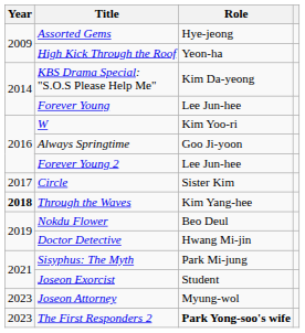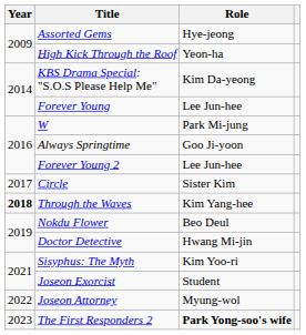 <table class="wikitable">
 <tr>
 <th>Year</th>
 <th>Title</th>
 <th>Role</th>
 <th></th>
 </tr>
 <tr>
 <td rowspan="2">2009</td>
 <td><em><a href='#'>Assorted Gems</a></em></td>
 <td>Hye-jeong</td>
 <td></td>
 </tr>
 <tr>
 <td><em><a href='#'>High Kick Through the Roof</a></em></td>
 <td>Yeon-ha</td>
 <td></td>
 </tr>
 <tr>
 <td rowspan="2">2014</td>
 <td><em><a href='#'>KBS Drama Special</a>:</em><br>"S.O.S Please Help Me"</td>
 <td>Kim Da-yeong</td>
 <td></td>
 </tr>
 <tr>
 <td><em><a href='#'>Forever Young</a></em></td>
 <td>Lee Jun-hee</td>
 <td></td>
 </tr>
 <tr>
 <td rowspan="3">2016</td>
 <td><em><a href='#'>W</a></em></td>
-<td>Kim Yoo-ri</td>
+<td>Park Mi-jung</td>
 <td></td>
 </tr>
 <tr>
 <td><em>Always Springtime</em></td>
 <td>Goo Ji-yoon</td>
 <td></td>
 </tr>
 <tr>
 <td><em><a href='#'>Forever Young 2</a></em></td>
 <td>Lee Jun-hee</td>
 <td></td>
 </tr>
 <tr>
 <td>2017</td>
 <td><em><a href='#'>Circle</a></em></td>
 <td>Sister Kim</td>
 <td></td>
 </tr>
 <tr>
 <td><strong>2018</strong></td>
 <td><em><a href='#'>Through the Waves</a></em></td>
 <td>Kim Yang-hee</td>
 <td></td>
 </tr>
 <tr>
 <td rowspan="2">2019</td>
 <td><em><a href='#'>Nokdu Flower</a></em></td>
 <td>Beo Deul</td>
 <td></td>
 </tr>
 <tr>
 <td><em><a href='#'>Doctor Detective</a></em></td>
 <td>Hwang Mi-jin</td>
 <td></td>
 </tr>
 <tr>
 <td rowspan="2">2021</td>
 <td><em><a href='#'>Sisyphus: The Myth</a></em></td>
-<td>Park Mi-jung</td>
+<td>Kim Yoo-ri</td>
 <td></td>
 </tr>
 <tr>
 <td><em><a href='#'>Joseon Exorcist</a></em></td>
 <td>Student</td>
 <td></td>
 </tr>
 <tr>
-<td>2023</td>
+<td>2022</td>
 <td><em><a href='#'>Joseon Attorney</a></em></td>
 <td>Myung-wol</td>
 <td></td>
 </tr>
 <tr>
 <td>2023</td>
 <td><em><a href='#'>The First Responders 2</a></em></td>
 <td><strong>Park Yong-soo's wife</strong></td>
 <td></td>
 </tr>
 </table>
